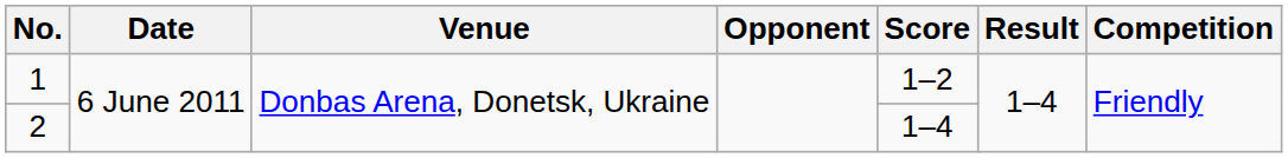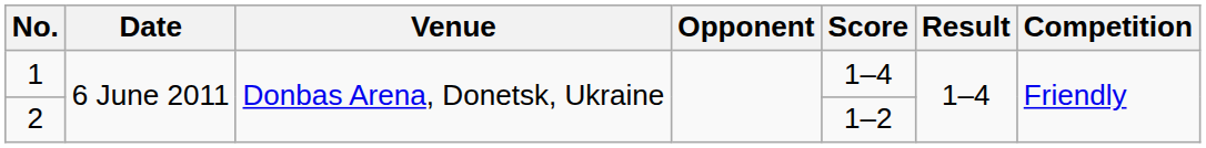 <table class="wikitable">
 <tr>
 <th>No.</th>
 <th>Date</th>
 <th>Venue</th>
 <th>Opponent</th>
 <th>Score</th>
 <th>Result</th>
 <th>Competition</th>
 </tr>
 <tr>
 <td align="center">1</td>
 <td rowspan="2">6 June 2011</td>
 <td rowspan="2"><a href='#'>Donbas Arena</a>, Donetsk, Ukraine</td>
 <td rowspan="2"></td>
-<td align="center">1–2</td>
+<td align="center">1–4</td>
 <td rowspan="2" align="center">1–4</td>
 <td rowspan="2"><a href='#'>Friendly</a></td>
 </tr>
 <tr>
 <td align=center>2</td>
-<td align="center">1–4</td>
+<td align="center">1–2</td>
 </tr>
 </table>
